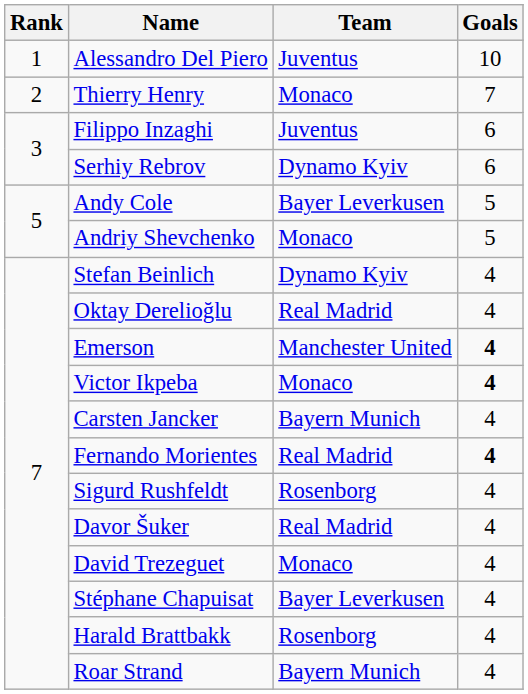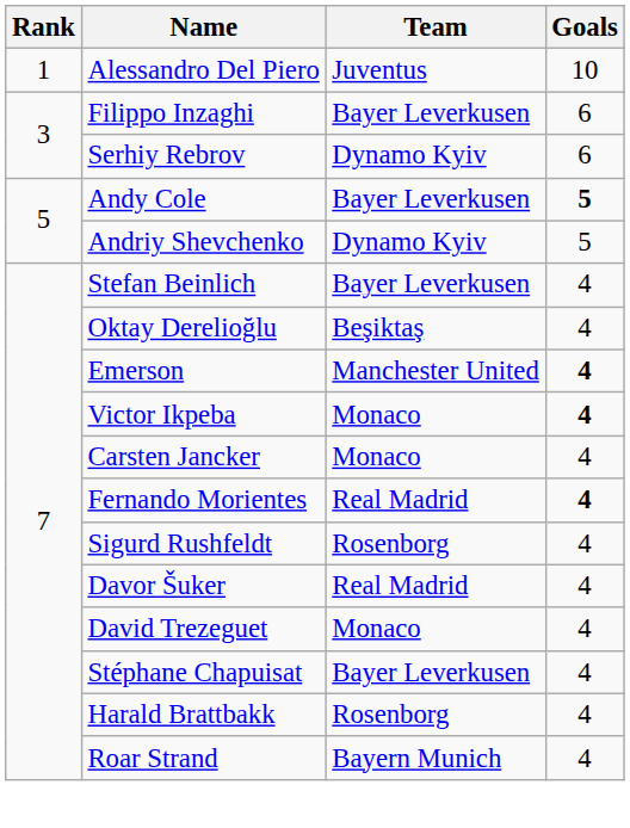 <table class="wikitable" style="text-align:center">
 <tr>
 <th>Rank</th>
 <th>Name</th>
 <th>Team</th>
 <th>Goals</th>
 </tr>
 <tr>
 <td>1</td>
 <td align="left"> <a href='#'>Alessandro Del Piero</a></td>
 <td align="left"> <a href='#'>Juventus</a></td>
 <td>10</td>
 </tr>
 <tr>
-<td>2</td>
-<td align="left"> <a href='#'>Thierry Henry</a></td>
-<td align="left"> <a href='#'>Monaco</a></td>
-<td>7</td>
-</tr>
-<tr>
 <td rowspan="2">3</td>
 <td align="left"> <a href='#'>Filippo Inzaghi</a></td>
-<td align="left"> <a href='#'>Juventus</a></td>
+<td align="left"> <a href='#'>Bayer Leverkusen</a></td>
 <td>6</td>
 </tr>
 <tr>
 <td align="left"> <a href='#'>Serhiy Rebrov</a></td>
 <td align="left"> <a href='#'>Dynamo Kyiv</a></td>
 <td>6</td>
 </tr>
 <tr>
 <td rowspan="2">5</td>
 <td align="left"> <a href='#'>Andy Cole</a></td>
 <td align="left"> <a href='#'>Bayer Leverkusen</a></td>
-<td>5</td>
+<td><strong>5</strong></td>
 </tr>
 <tr>
 <td align="left"> <a href='#'>Andriy Shevchenko</a></td>
-<td align="left"> <a href='#'>Monaco</a></td>
+<td align="left"> <a href='#'>Dynamo Kyiv</a></td>
 <td>5</td>
 </tr>
 <tr>
 <td rowspan="12">7</td>
 <td align="left"> <a href='#'>Stefan Beinlich</a></td>
-<td align="left"> <a href='#'>Dynamo Kyiv</a></td>
+<td align="left"> <a href='#'>Bayer Leverkusen</a></td>
 <td>4</td>
 </tr>
 <tr>
 <td align="left"> <a href='#'>Oktay Derelioğlu</a></td>
-<td align="left"> <a href='#'>Real Madrid</a></td>
+<td align="left"> <a href='#'>Beşiktaş</a></td>
 <td>4</td>
 </tr>
 <tr>
 <td align="left"> <a href='#'>Emerson</a></td>
 <td align="left"> <a href='#'>Manchester United</a></td>
 <td><strong>4</strong></td>
 </tr>
 <tr>
 <td align="left"> <a href='#'>Victor Ikpeba</a></td>
 <td align="left"> <a href='#'>Monaco</a></td>
 <td><strong>4</strong></td>
 </tr>
 <tr>
 <td align="left"> <a href='#'>Carsten Jancker</a></td>
-<td align="left"> <a href='#'>Bayern Munich</a></td>
+<td align="left"> <a href='#'>Monaco</a></td>
 <td>4</td>
 </tr>
 <tr>
 <td align="left"> <a href='#'>Fernando Morientes</a></td>
 <td align="left"> <a href='#'>Real Madrid</a></td>
 <td><strong>4</strong></td>
 </tr>
 <tr>
 <td align="left"> <a href='#'>Sigurd Rushfeldt</a></td>
 <td align="left"> <a href='#'>Rosenborg</a></td>
 <td>4</td>
 </tr>
 <tr>
 <td align="left"> <a href='#'>Davor Šuker</a></td>
 <td align="left"> <a href='#'>Real Madrid</a></td>
 <td>4</td>
 </tr>
 <tr>
 <td align="left"> <a href='#'>David Trezeguet</a></td>
 <td align="left"> <a href='#'>Monaco</a></td>
 <td>4</td>
 </tr>
 <tr>
 <td align="left"> <a href='#'>Stéphane Chapuisat</a></td>
 <td align="left"> <a href='#'>Bayer Leverkusen</a></td>
 <td>4</td>
 </tr>
 <tr>
 <td align="left"> <a href='#'>Harald Brattbakk</a></td>
 <td align="left"> <a href='#'>Rosenborg</a></td>
 <td>4</td>
 </tr>
 <tr>
 <td align="left"> <a href='#'>Roar Strand</a></td>
 <td align="left"> <a href='#'>Bayern Munich</a></td>
 <td>4</td>
 </tr>
 </table>
